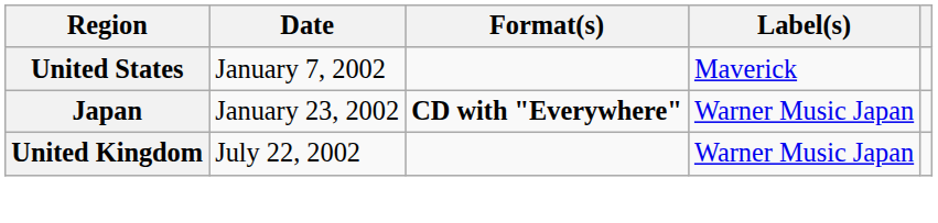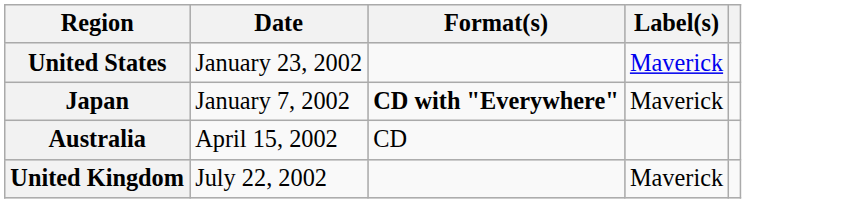 <table class="wikitable plainrowheaders">
 <tr>
 <th scope="col">Region</th>
 <th scope="col">Date</th>
 <th scope="col">Format(s)</th>
 <th scope="col">Label(s)</th>
 <th scope="col"></th>
 </tr>
 <tr>
 <th scope="row">United States</th>
-<td>January 7, 2002</td>
+<td>January 23, 2002</td>
 <td></td>
 <td><a href='#'>Maverick</a></td>
 <td></td>
 </tr>
 <tr>
 <th scope="row">Japan</th>
-<td>January 23, 2002</td>
+<td>January 7, 2002</td>
 <td><strong>CD with "Everywhere"</strong></td>
-<td><a href='#'>Warner Music Japan</a></td>
+<td>Maverick</td>
+<td></td>
+</tr>
+<tr>
+<th scope="row">Australia</th>
+<td>April 15, 2002</td>
+<td>CD</td>
+<td></td>
 <td></td>
 </tr>
 <tr>
 <th scope="row">United Kingdom</th>
 <td>July 22, 2002</td>
 <td></td>
-<td><a href='#'>Warner Music Japan</a></td>
+<td>Maverick</td>
 <td></td>
 </tr>
 </table>
